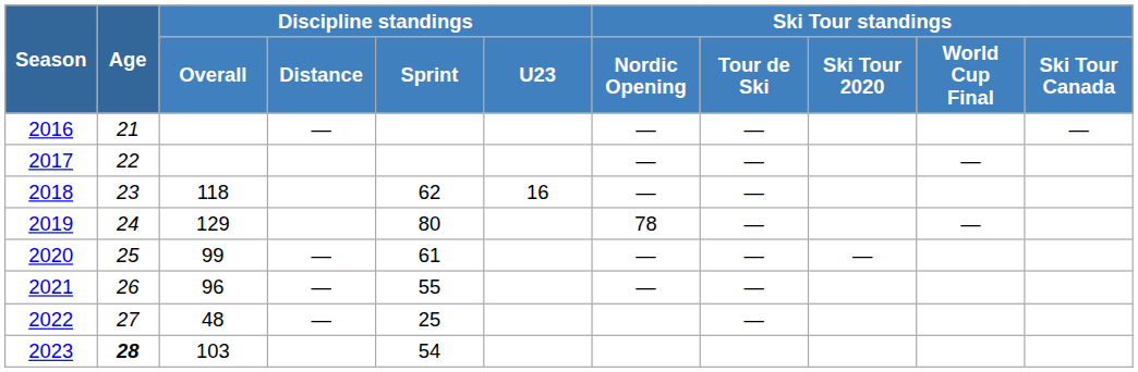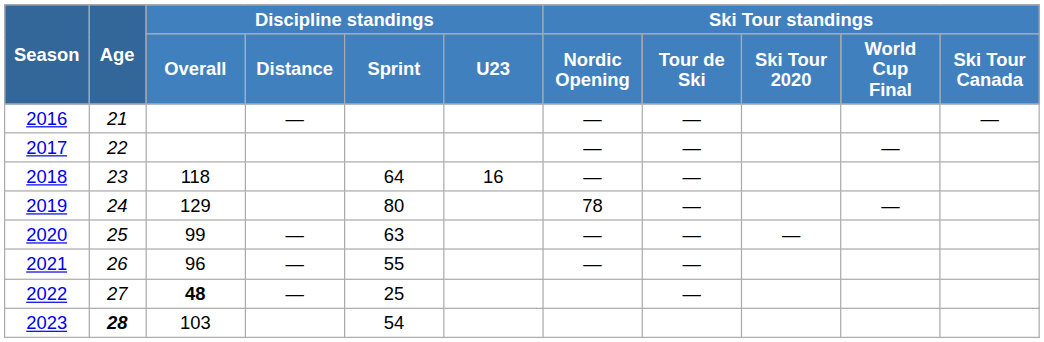 <table class="wikitable" style="font-size:95%; text-align:center; border:grey solid 1px; border-collapse:collapse; background:#ffffff;">
 <tr>
 <th style="background-color:#369; color:white; width:60px;" rowspan="2"> Season </th>
 <th style="background-color:#369; color:white; width:40px;" rowspan="2"> Age </th>
 <th style="background-color:#4180be; color:white;" colspan="4">Discipline standings</th>
 <th style="background-color:#4180be; color:white;" colspan="5">Ski Tour standings</th>
 </tr>
 <tr>
 <th style="background-color:#4180be; color:white; width:75px;">Overall</th>
 <th style="background-color:#4180be; color:white; width:75px;">Distance</th>
 <th style="background-color:#4180be; color:white; width:75px;">Sprint</th>
 <th style="background-color:#4180be; color:white; width:75px;">U23</th>
 <th style="background-color:#4180be; color:white; width:75px;">Nordic<br>Opening</th>
 <th style="background-color:#4180be; color:white; width:75px;">Tour de<br>Ski</th>
 <th style="background-color:#4180be; color:white; width:75px;">Ski Tour<br>2020</th>
 <th style="background-color:#4180be; color:white; width:75px;">World Cup<br>Final</th>
 <th style="background-color:#4180be; color:white; width:75px;">Ski Tour<br>Canada</th>
 </tr>
 <tr>
 <td><a href='#'>2016</a></td>
 <td><em>21</em></td>
 <td></td>
 <td>—</td>
 <td></td>
 <td></td>
 <td>—</td>
 <td>—</td>
 <td></td>
 <td></td>
 <td>—</td>
 </tr>
 <tr>
 <td><a href='#'>2017</a></td>
 <td><em>22</em></td>
 <td></td>
 <td></td>
 <td></td>
 <td></td>
 <td>—</td>
 <td>—</td>
 <td></td>
 <td>—</td>
 <td></td>
 </tr>
 <tr>
 <td><a href='#'>2018</a></td>
 <td><em>23</em></td>
 <td>118</td>
 <td></td>
-<td>62</td>
+<td>64</td>
 <td>16</td>
 <td>—</td>
 <td>—</td>
 <td></td>
 <td></td>
 <td></td>
 </tr>
 <tr>
 <td><a href='#'>2019</a></td>
 <td><em>24</em></td>
 <td>129</td>
 <td></td>
 <td>80</td>
 <td></td>
 <td>78</td>
 <td>—</td>
 <td></td>
 <td>—</td>
 <td></td>
 </tr>
 <tr>
 <td><a href='#'>2020</a></td>
 <td><em>25</em></td>
 <td>99</td>
 <td>—</td>
-<td>61</td>
+<td>63</td>
 <td></td>
 <td>—</td>
 <td>—</td>
 <td>—</td>
 <td></td>
 <td></td>
 </tr>
 <tr>
 <td><a href='#'>2021</a></td>
 <td><em>26</em></td>
 <td>96</td>
 <td>—</td>
 <td>55</td>
 <td></td>
 <td>—</td>
 <td>—</td>
 <td></td>
 <td></td>
 <td></td>
 </tr>
 <tr>
 <td><a href='#'>2022</a></td>
 <td><em>27</em></td>
-<td>48</td>
+<td><strong>48</strong></td>
 <td>—</td>
 <td>25</td>
 <td></td>
 <td></td>
 <td>—</td>
 <td></td>
 <td></td>
 <td></td>
 </tr>
 <tr>
 <td><a href='#'>2023</a></td>
 <td><strong><em>28</em></strong></td>
 <td>103</td>
 <td></td>
 <td>54</td>
 <td></td>
 <td></td>
 <td></td>
 <td></td>
 <td></td>
 <td></td>
 </tr>
 </table>
